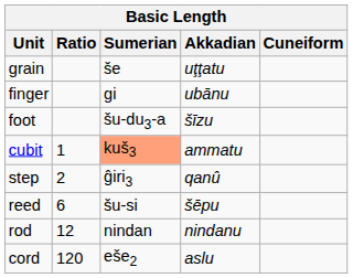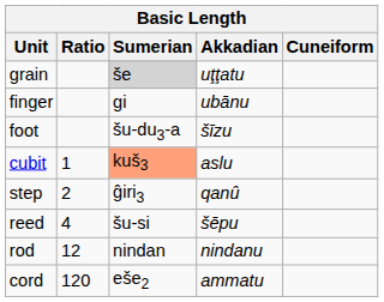 <table class="wikitable">
 <tr>
 <th colspan="7">Basic Length</th>
 </tr>
 <tr>
 <th>Unit</th>
 <th>Ratio</th>
 <th>Sumerian</th>
 <th>Akkadian</th>
 <th>Cuneiform</th>
 </tr>
 <tr>
 <td>grain</td>
 <td></td>
-<td>še</td>
+<td style="background: lightgrey;">še</td>
 <td><em>uţţatu</em></td>
 <td></td>
 </tr>
 <tr>
 <td>finger</td>
 <td></td>
 <td>gi</td>
 <td><em>ubānu</em></td>
 <td></td>
 </tr>
 <tr>
 <td>foot</td>
 <td> </td>
 <td>šu-du<sub>3</sub>-a</td>
 <td><em>šīzu</em></td>
 <td></td>
 </tr>
 <tr>
 <td><a href='#'>cubit</a></td>
 <td>1</td>
 <td style="background: lightsalmon;">kuš<sub>3</sub></td>
-<td><em>ammatu</em></td>
+<td><em>aslu</em></td>
 <td></td>
 </tr>
 <tr>
 <td>step</td>
 <td>2</td>
 <td>ĝiri<sub>3</sub></td>
 <td><em>qanû</em></td>
 <td></td>
 </tr>
 <tr>
 <td>reed</td>
-<td>6</td>
+<td>4</td>
 <td>šu-si</td>
 <td><em>šēpu</em></td>
 <td></td>
 </tr>
 <tr>
 <td>rod</td>
 <td>12</td>
 <td>nindan</td>
 <td><em>nindanu</em></td>
 <td></td>
 </tr>
 <tr>
 <td>cord</td>
 <td>120</td>
 <td>eše<sub>2</sub></td>
-<td><em>aslu</em></td>
+<td><em>ammatu</em></td>
 <td></td>
 </tr>
 </table>
